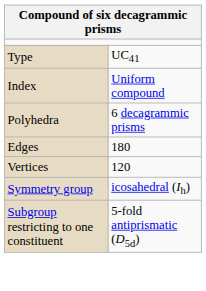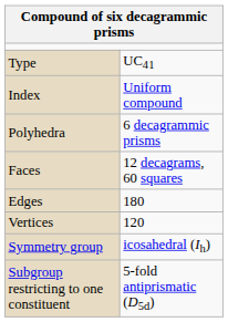 <table class=wikitable style="float:right; margin-left:8px; width:250px">
 <tr>
 <th bgcolor=#e7dcc3 colspan=2>Compound of six decagrammic prisms</th>
 </tr>
 <tr>
 <td align=center colspan=2></td>
 </tr>
 <tr>
 <td bgcolor=#e7dcc3>Type</td>
 <td>UC<sub>41</sub></td>
 </tr>
 <tr>
 <td bgcolor=#e7dcc3>Index</td>
 <td><a href='#'>Uniform compound</a></td>
 </tr>
 <tr>
 <td bgcolor=#e7dcc3>Polyhedra</td>
 <td>6 <a href='#'>decagrammic prisms</a></td>
 </tr>
 <tr>
+<td bgcolor=#e7dcc3>Faces</td>
+<td>12 <a href='#'>decagrams</a>, 60 <a href='#'>squares</a></td>
+</tr>
+<tr>
 <td bgcolor=#e7dcc3>Edges</td>
 <td>180</td>
 </tr>
 <tr>
 <td bgcolor=#e7dcc3>Vertices</td>
 <td>120</td>
 </tr>
 <tr>
 <td bgcolor=#e7dcc3><a href='#'>Symmetry group</a></td>
 <td><a href='#'>icosahedral</a> (<em>I</em><sub>h</sub>)</td>
 </tr>
 <tr>
 <td bgcolor=#e7dcc3><a href='#'>Subgroup</a> restricting to one constituent</td>
 <td>5-fold <a href='#'>antiprismatic</a> (<em>D</em><sub>5d</sub>)</td>
 </tr>
 </table>
